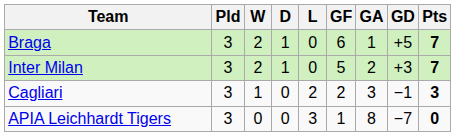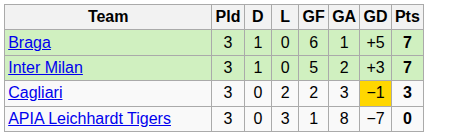 <table class=wikitable style="text-align:center">
 <tr>
 <th width=200>Team</th>
 <th width=20>Pld</th>
-<th width=20>W</th>
 <th width=20>D</th>
 <th width=20>L</th>
 <th width=20>GF</th>
 <th width=20>GA</th>
 <th width=20>GD</th>
 <th width=20>Pts</th>
 </tr>
 <tr bgcolor=#d0f0c0>
 <td style="text-align:left"> <a href='#'>Braga</a></td>
 <td>3</td>
-<td>2</td>
 <td>1</td>
 <td>0</td>
 <td>6</td>
 <td>1</td>
 <td>+5</td>
 <td><strong>7</strong></td>
 </tr>
 <tr bgcolor=#d0f0c0>
 <td style="text-align:left"> <a href='#'>Inter Milan</a></td>
 <td>3</td>
-<td>2</td>
 <td>1</td>
 <td>0</td>
 <td>5</td>
 <td>2</td>
 <td>+3</td>
 <td><strong>7</strong></td>
 </tr>
 <tr>
 <td style="text-align:left"> <a href='#'>Cagliari</a></td>
 <td>3</td>
-<td>1</td>
 <td>0</td>
 <td>2</td>
 <td>2</td>
 <td>3</td>
-<td>−1</td>
+<td style="background: gold;">−1</td>
 <td><strong>3</strong></td>
 </tr>
 <tr>
 <td style="text-align:left"> <a href='#'>APIA Leichhardt Tigers</a></td>
 <td>3</td>
-<td>0</td>
 <td>0</td>
 <td>3</td>
 <td>1</td>
 <td>8</td>
 <td>−7</td>
 <td><strong>0</strong></td>
 </tr>
 </table>
